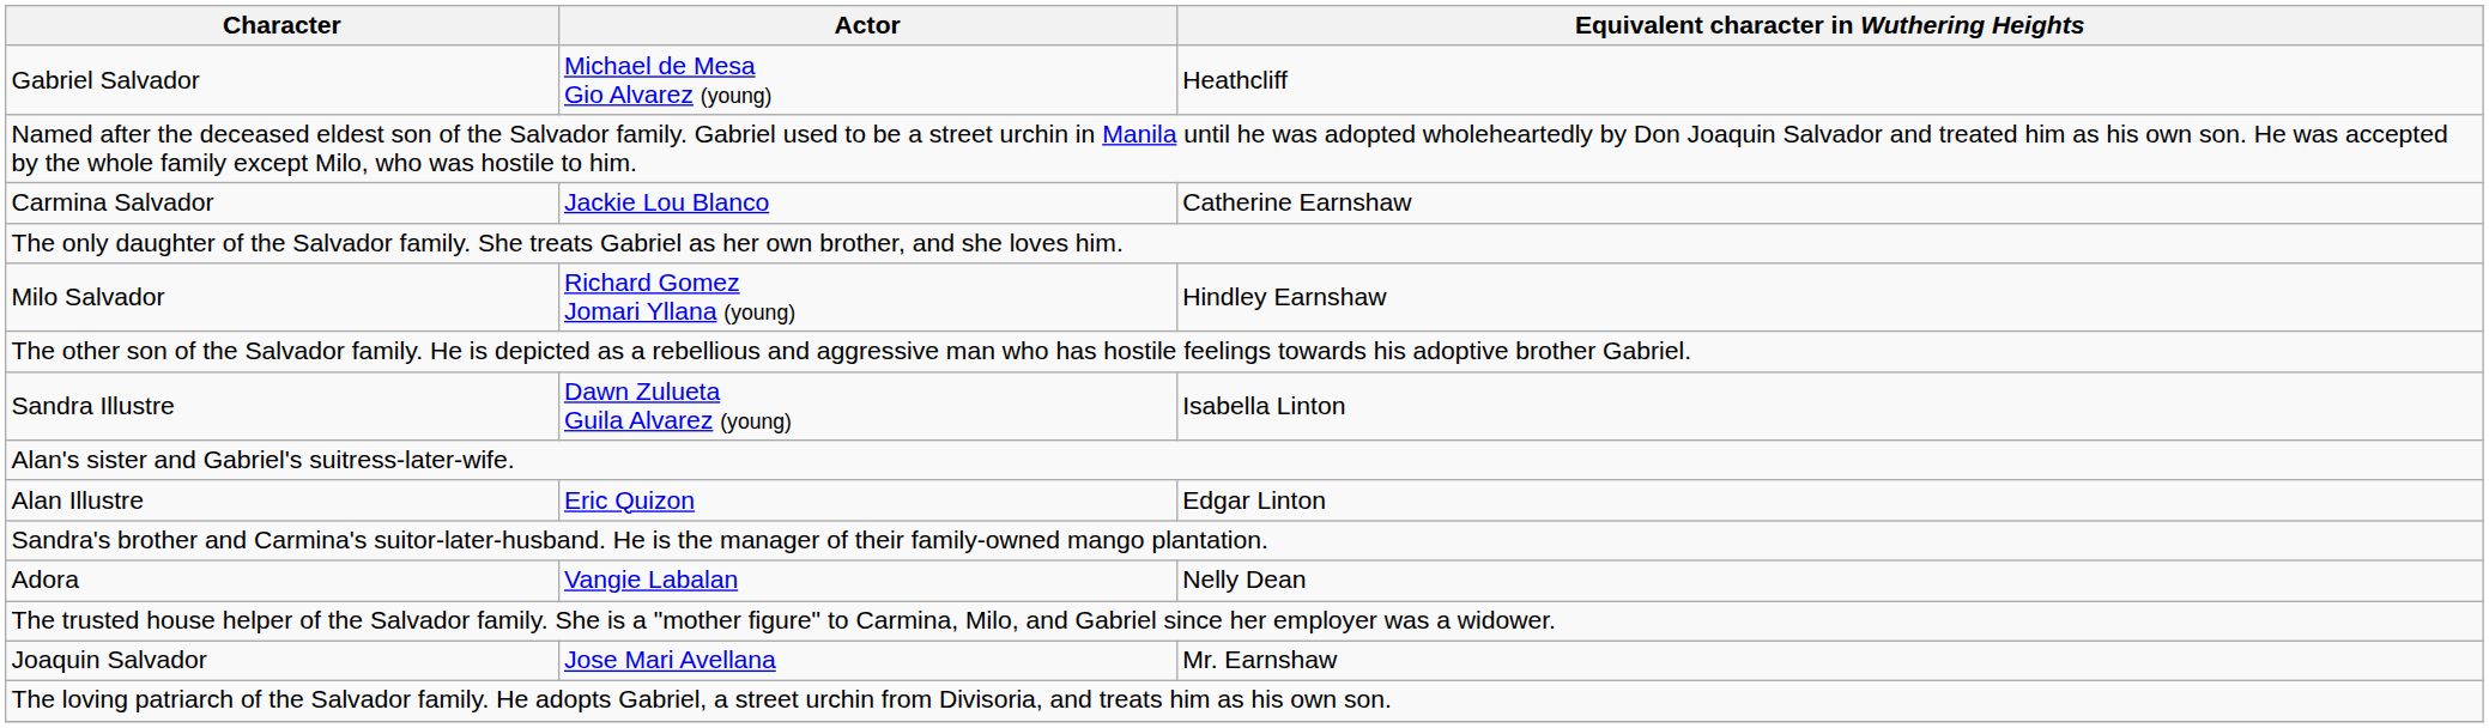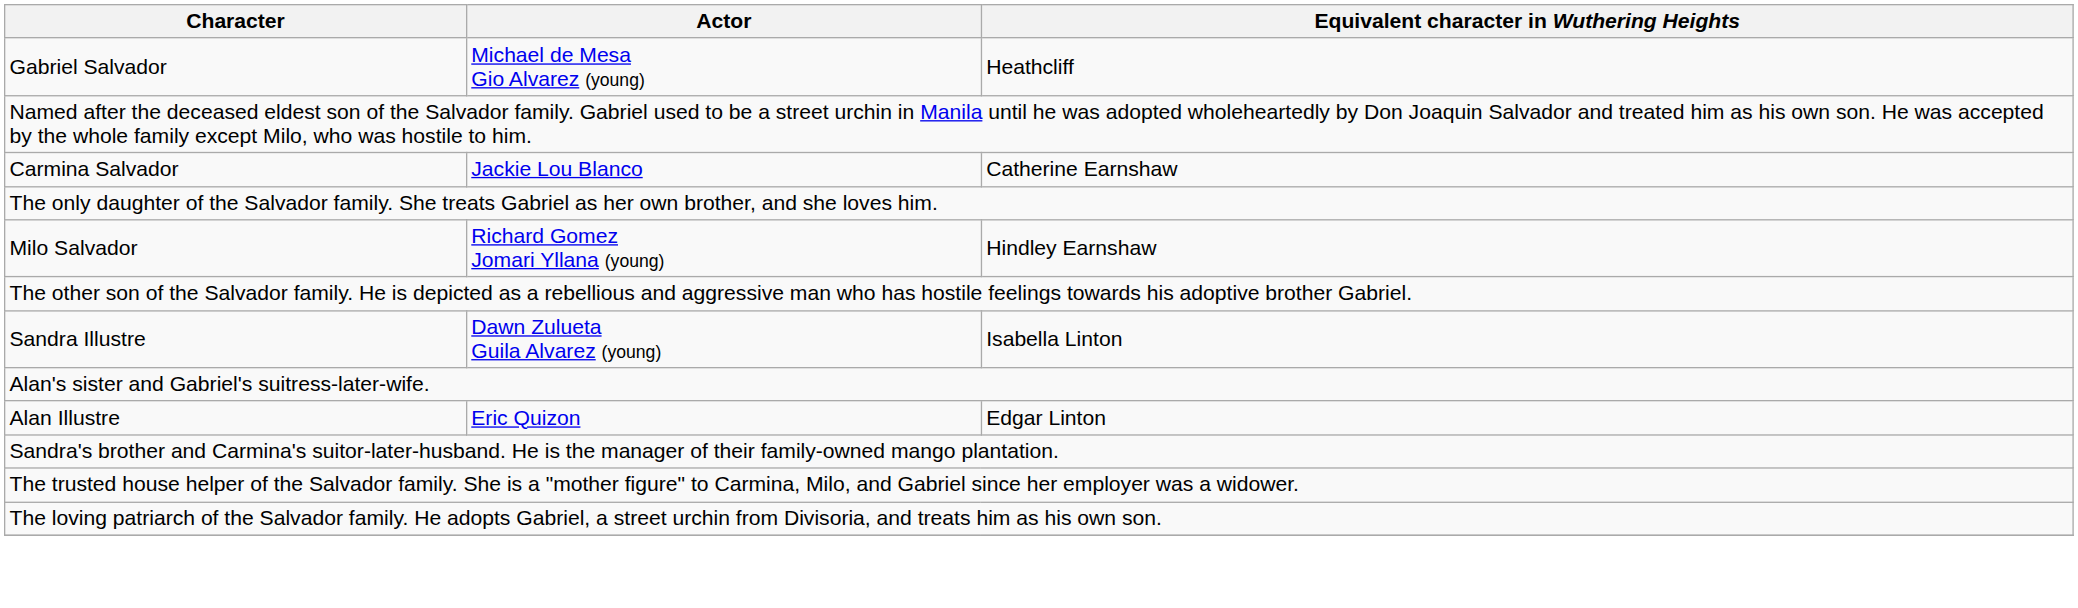 <table class="wikitable">
 <tr>
 <th>Character</th>
 <th>Actor</th>
 <th>Equivalent character in <em>Wuthering Heights</em></th>
 </tr>
 <tr>
 <td>Gabriel Salvador</td>
 <td><a href='#'>Michael de Mesa</a><br><a href='#'>Gio Alvarez</a> <small>(young)</small></td>
 <td>Heathcliff</td>
 </tr>
 <tr>
 <td colspan="3">Named after the deceased eldest son of the Salvador family. Gabriel used to be a street urchin in <a href='#'>Manila</a> until he was adopted wholeheartedly by Don Joaquin Salvador and treated him as his own son. He was accepted by the whole family except Milo, who was hostile to him.</td>
 </tr>
 <tr>
 <td>Carmina Salvador</td>
 <td><a href='#'>Jackie Lou Blanco</a></td>
 <td>Catherine Earnshaw</td>
 </tr>
 <tr>
 <td colspan="3">The only daughter of the Salvador family. She treats Gabriel as her own brother, and she loves him.</td>
 </tr>
 <tr>
 <td>Milo Salvador</td>
 <td><a href='#'>Richard Gomez</a><br><a href='#'>Jomari Yllana</a> <small>(young)</small></td>
 <td>Hindley Earnshaw</td>
 </tr>
 <tr>
 <td colspan="3">The other son of the Salvador family. He is depicted as a rebellious and aggressive man who has hostile feelings towards his adoptive brother Gabriel.</td>
 </tr>
 <tr>
 <td>Sandra Illustre</td>
 <td><a href='#'>Dawn Zulueta</a><br><a href='#'>Guila Alvarez</a> <small>(young)</small></td>
 <td>Isabella Linton</td>
 </tr>
 <tr>
 <td colspan="3">Alan's sister and Gabriel's suitress-later-wife.</td>
 </tr>
 <tr>
 <td>Alan Illustre</td>
 <td><a href='#'>Eric Quizon</a></td>
 <td>Edgar Linton</td>
 </tr>
 <tr>
 <td colspan="3">Sandra's brother and Carmina's suitor-later-husband. He is the manager of their family-owned mango plantation.</td>
 </tr>
 <tr>
-<td>Adora</td>
-<td><a href='#'>Vangie Labalan</a></td>
-<td>Nelly Dean</td>
-</tr>
-<tr>
 <td colspan="3">The trusted house helper of the Salvador family. She is a "mother figure" to Carmina, Milo, and Gabriel since her employer was a widower.</td>
-</tr>
-<tr>
-<td>Joaquin Salvador</td>
-<td><a href='#'>Jose Mari Avellana</a></td>
-<td>Mr. Earnshaw</td>
 </tr>
 <tr>
 <td colspan="3">The loving patriarch of the Salvador family. He adopts Gabriel, a street urchin from Divisoria, and treats him as his own son.</td>
 </tr>
 <tr>
 </tr>
 </table>
